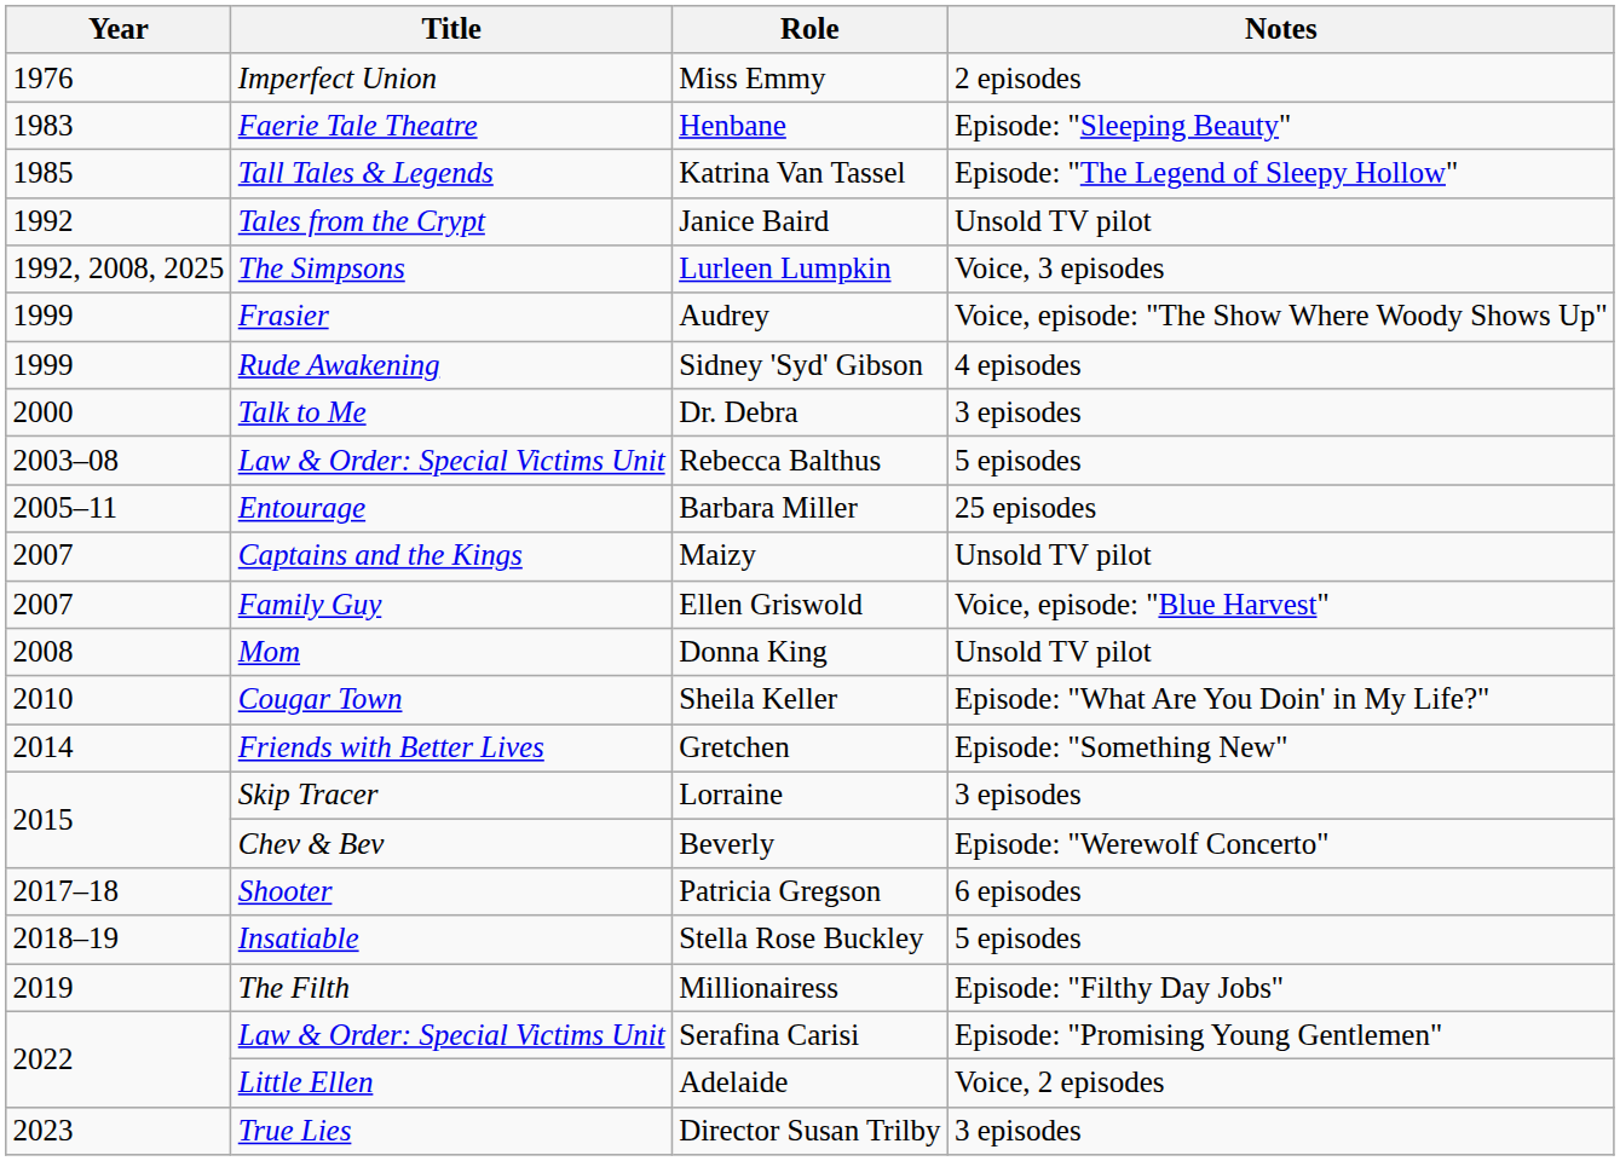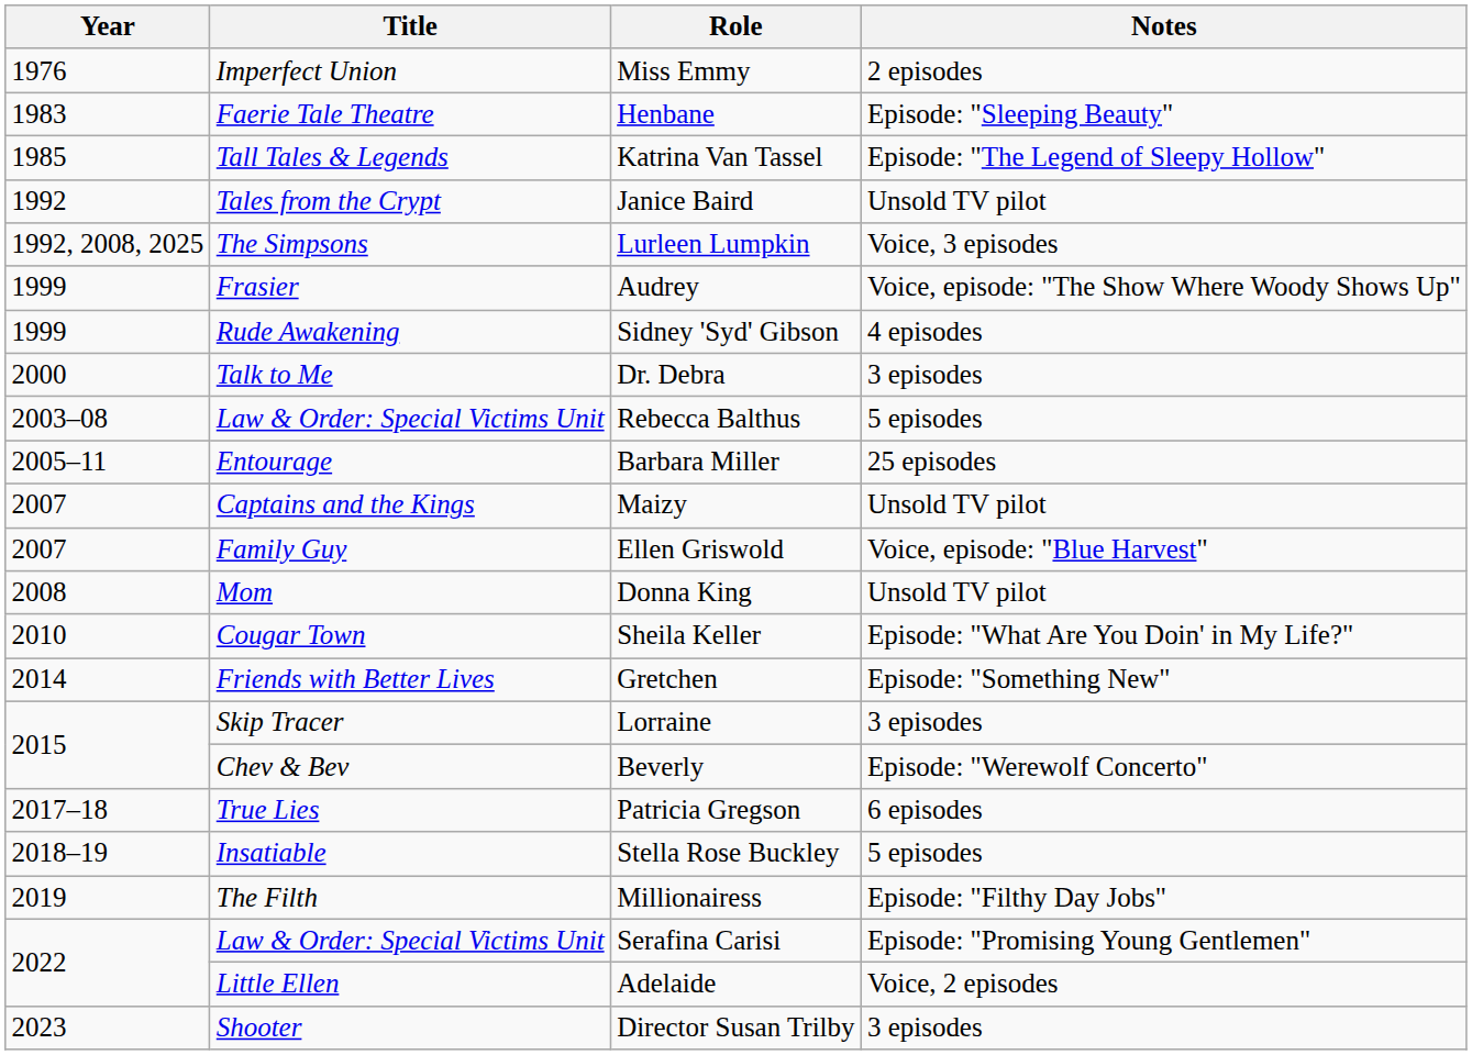 <table class="wikitable sortable">
 <tr>
 <th>Year</th>
 <th>Title</th>
 <th>Role</th>
 <th class="unsortable">Notes</th>
 </tr>
 <tr>
 <td>1976</td>
 <td><em>Imperfect Union</em></td>
 <td>Miss Emmy</td>
 <td>2 episodes</td>
 </tr>
 <tr>
 <td>1983</td>
 <td><em><a href='#'>Faerie Tale Theatre</a></em></td>
 <td><a href='#'>Henbane</a></td>
 <td>Episode: "<a href='#'>Sleeping Beauty</a>"</td>
 </tr>
 <tr>
 <td>1985</td>
 <td><em><a href='#'>Tall Tales & Legends</a></em></td>
 <td>Katrina Van Tassel</td>
 <td>Episode: "<a href='#'>The Legend of Sleepy Hollow</a>"</td>
 </tr>
 <tr>
 <td>1992</td>
 <td><em><a href='#'>Tales from the Crypt</a></em></td>
 <td>Janice Baird</td>
 <td>Unsold TV pilot</td>
 </tr>
 <tr>
 <td>1992, 2008, 2025</td>
 <td><em><a href='#'>The Simpsons</a></em></td>
 <td><a href='#'>Lurleen Lumpkin</a></td>
 <td>Voice, 3 episodes</td>
 </tr>
 <tr>
 <td>1999</td>
 <td><em><a href='#'>Frasier</a></em></td>
 <td>Audrey</td>
 <td>Voice, episode: "The Show Where Woody Shows Up"</td>
 </tr>
 <tr>
 <td>1999</td>
 <td><em><a href='#'>Rude Awakening</a></em></td>
 <td>Sidney 'Syd' Gibson</td>
 <td>4 episodes</td>
 </tr>
 <tr>
 <td>2000</td>
 <td><em><a href='#'>Talk to Me</a></em></td>
 <td>Dr. Debra</td>
 <td>3 episodes</td>
 </tr>
 <tr>
 <td>2003–08</td>
 <td><em><a href='#'>Law & Order: Special Victims Unit</a></em></td>
 <td>Rebecca Balthus</td>
 <td>5 episodes</td>
 </tr>
 <tr>
 <td>2005–11</td>
 <td><em><a href='#'>Entourage</a></em></td>
 <td>Barbara Miller</td>
 <td>25 episodes</td>
 </tr>
 <tr>
 <td>2007</td>
 <td><em><a href='#'>Captains and the Kings</a></em></td>
 <td>Maizy</td>
 <td>Unsold TV pilot</td>
 </tr>
 <tr>
 <td>2007</td>
 <td><em><a href='#'>Family Guy</a></em></td>
 <td>Ellen Griswold</td>
 <td>Voice, episode: "<a href='#'>Blue Harvest</a>"</td>
 </tr>
 <tr>
 <td>2008</td>
 <td><em><a href='#'>Mom</a></em></td>
 <td>Donna King</td>
 <td>Unsold TV pilot</td>
 </tr>
 <tr>
 <td>2010</td>
 <td><em><a href='#'>Cougar Town</a></em></td>
 <td>Sheila Keller</td>
 <td>Episode: "What Are You Doin' in My Life?"</td>
 </tr>
 <tr>
 <td>2014</td>
 <td><em><a href='#'>Friends with Better Lives</a></em></td>
 <td>Gretchen</td>
 <td>Episode: "Something New"</td>
 </tr>
 <tr>
 <td rowspan="2">2015</td>
 <td><em>Skip Tracer</em></td>
 <td>Lorraine</td>
 <td>3 episodes</td>
 </tr>
 <tr>
 <td><em>Chev & Bev</em></td>
 <td>Beverly</td>
 <td>Episode: "Werewolf Concerto"</td>
 </tr>
 <tr>
 <td>2017–18</td>
-<td><em><a href='#'>Shooter</a></em></td>
+<td><em><a href='#'>True Lies</a></em></td>
 <td>Patricia Gregson</td>
 <td>6 episodes</td>
 </tr>
 <tr>
 <td>2018–19</td>
 <td><em><a href='#'>Insatiable</a></em></td>
 <td>Stella Rose Buckley</td>
 <td>5 episodes</td>
 </tr>
 <tr>
 <td>2019</td>
 <td><em>The Filth</em></td>
 <td>Millionairess</td>
 <td>Episode: "Filthy Day Jobs"</td>
 </tr>
 <tr>
 <td rowspan="2">2022</td>
 <td><em><a href='#'>Law & Order: Special Victims Unit</a></em></td>
 <td>Serafina Carisi</td>
 <td>Episode: "Promising Young Gentlemen"</td>
 </tr>
 <tr>
 <td><em><a href='#'>Little Ellen</a></em></td>
 <td>Adelaide</td>
 <td>Voice, 2 episodes</td>
 </tr>
 <tr>
 <td>2023</td>
-<td><em><a href='#'>True Lies</a></em></td>
+<td><em><a href='#'>Shooter</a></em></td>
 <td>Director Susan Trilby</td>
 <td>3 episodes</td>
 </tr>
 </table>
